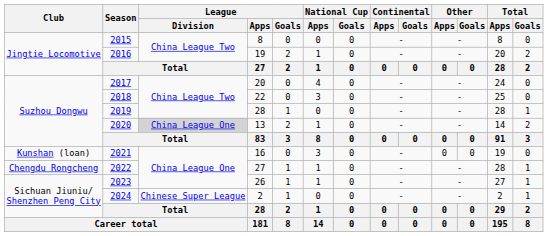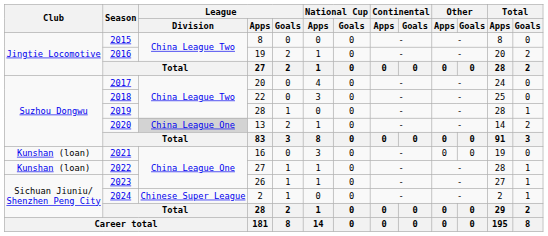 <table class="wikitable" style="text-align: center">
 <tr>
 <th rowspan="2">Club</th>
 <th rowspan="2">Season</th>
 <th colspan="3">League</th>
 <th colspan="2">National Cup</th>
 <th colspan="2">Continental</th>
 <th colspan="2">Other</th>
 <th colspan="2">Total</th>
 </tr>
 <tr>
 <th>Division</th>
 <th>Apps</th>
 <th>Goals</th>
 <th>Apps</th>
 <th>Goals</th>
 <th>Apps</th>
 <th>Goals</th>
 <th>Apps</th>
 <th>Goals</th>
 <th>Apps</th>
 <th>Goals</th>
 </tr>
 <tr>
 <td rowspan="3"><a href='#'>Jingtie Locomotive</a></td>
 <td><a href='#'>2015</a></td>
 <td rowspan="2"><a href='#'>China League Two</a></td>
 <td>8</td>
 <td>0</td>
 <td>0</td>
 <td>0</td>
 <td colspan="2">-</td>
 <td colspan="2">-</td>
 <td>8</td>
 <td>0</td>
 </tr>
 <tr>
 <td><a href='#'>2016</a></td>
 <td>19</td>
 <td>2</td>
 <td>1</td>
 <td>0</td>
 <td colspan="2">-</td>
 <td colspan="2">-</td>
 <td>20</td>
 <td>2</td>
 </tr>
 <tr>
 <th colspan=2>Total</th>
 <th>27</th>
 <th>2</th>
 <th>1</th>
 <th>0</th>
 <th>0</th>
 <th>0</th>
 <th>0</th>
 <th>0</th>
 <th>28</th>
 <th>2</th>
 </tr>
 <tr>
 <td rowspan="5"><a href='#'>Suzhou Dongwu</a></td>
 <td><a href='#'>2017</a></td>
 <td rowspan="3"><a href='#'>China League Two</a></td>
 <td>20</td>
 <td>0</td>
 <td>4</td>
 <td>0</td>
 <td colspan="2">-</td>
 <td colspan="2">-</td>
 <td>24</td>
 <td>0</td>
 </tr>
 <tr>
 <td><a href='#'>2018</a></td>
 <td>22</td>
 <td>0</td>
 <td>3</td>
 <td>0</td>
 <td colspan="2">-</td>
 <td colspan="2">-</td>
 <td>25</td>
 <td>0</td>
 </tr>
 <tr>
 <td><a href='#'>2019</a></td>
 <td>28</td>
 <td>1</td>
 <td>0</td>
 <td>0</td>
 <td colspan="2">-</td>
 <td colspan="2">-</td>
 <td>28</td>
 <td>1</td>
 </tr>
 <tr>
 <td><a href='#'>2020</a></td>
 <td style="background: lightgrey;"><a href='#'>China League One</a></td>
 <td>13</td>
 <td>2</td>
 <td>1</td>
 <td>0</td>
 <td colspan="2">-</td>
 <td colspan="2">-</td>
 <td>14</td>
 <td>2</td>
 </tr>
 <tr>
 <th colspan=2>Total</th>
 <th>83</th>
 <th>3</th>
 <th>8</th>
 <th>0</th>
 <th>0</th>
 <th>0</th>
 <th>0</th>
 <th>0</th>
 <th>91</th>
 <th>3</th>
 </tr>
 <tr>
 <td><a href='#'>Kunshan</a> (loan)</td>
 <td><a href='#'>2021</a></td>
 <td rowspan=3><a href='#'>China League One</a></td>
 <td>16</td>
 <td>0</td>
 <td>3</td>
 <td>0</td>
 <td colspan="2">-</td>
 <td>0</td>
 <td>0</td>
 <td>19</td>
 <td>0</td>
 </tr>
 <tr>
-<td><a href='#'>Chengdu Rongcheng</a></td>
+<td><a href='#'>Kunshan</a> (loan)</td>
 <td><a href='#'>2022</a></td>
 <td>27</td>
 <td>1</td>
 <td>1</td>
 <td>0</td>
 <td colspan="2">-</td>
 <td colspan="2">-</td>
 <td>28</td>
 <td>1</td>
 </tr>
 <tr>
 <td rowspan="3">Sichuan Jiuniu/<br> <a href='#'>Shenzhen Peng City</a></td>
 <td><a href='#'>2023</a></td>
 <td>26</td>
 <td>1</td>
 <td>1</td>
 <td>0</td>
 <td colspan="2">-</td>
 <td colspan="2">-</td>
 <td>27</td>
 <td>1</td>
 </tr>
 <tr>
 <td><a href='#'>2024</a></td>
 <td><a href='#'>Chinese Super League</a></td>
 <td>2</td>
 <td>1</td>
 <td>0</td>
 <td>0</td>
 <td colspan="2">-</td>
 <td colspan="2">-</td>
 <td>2</td>
 <td>1</td>
 </tr>
 <tr>
 <th colspan=2>Total</th>
 <th>28</th>
 <th>2</th>
 <th>1</th>
 <th>0</th>
 <th>0</th>
 <th>0</th>
 <th>0</th>
 <th>0</th>
 <th>29</th>
 <th>2</th>
 </tr>
 <tr>
 <th colspan=3>Career total</th>
 <th>181</th>
 <th>8</th>
 <th>14</th>
 <th>0</th>
 <th>0</th>
 <th>0</th>
 <th>0</th>
 <th>0</th>
 <th>195</th>
 <th>8</th>
 </tr>
 </table>
